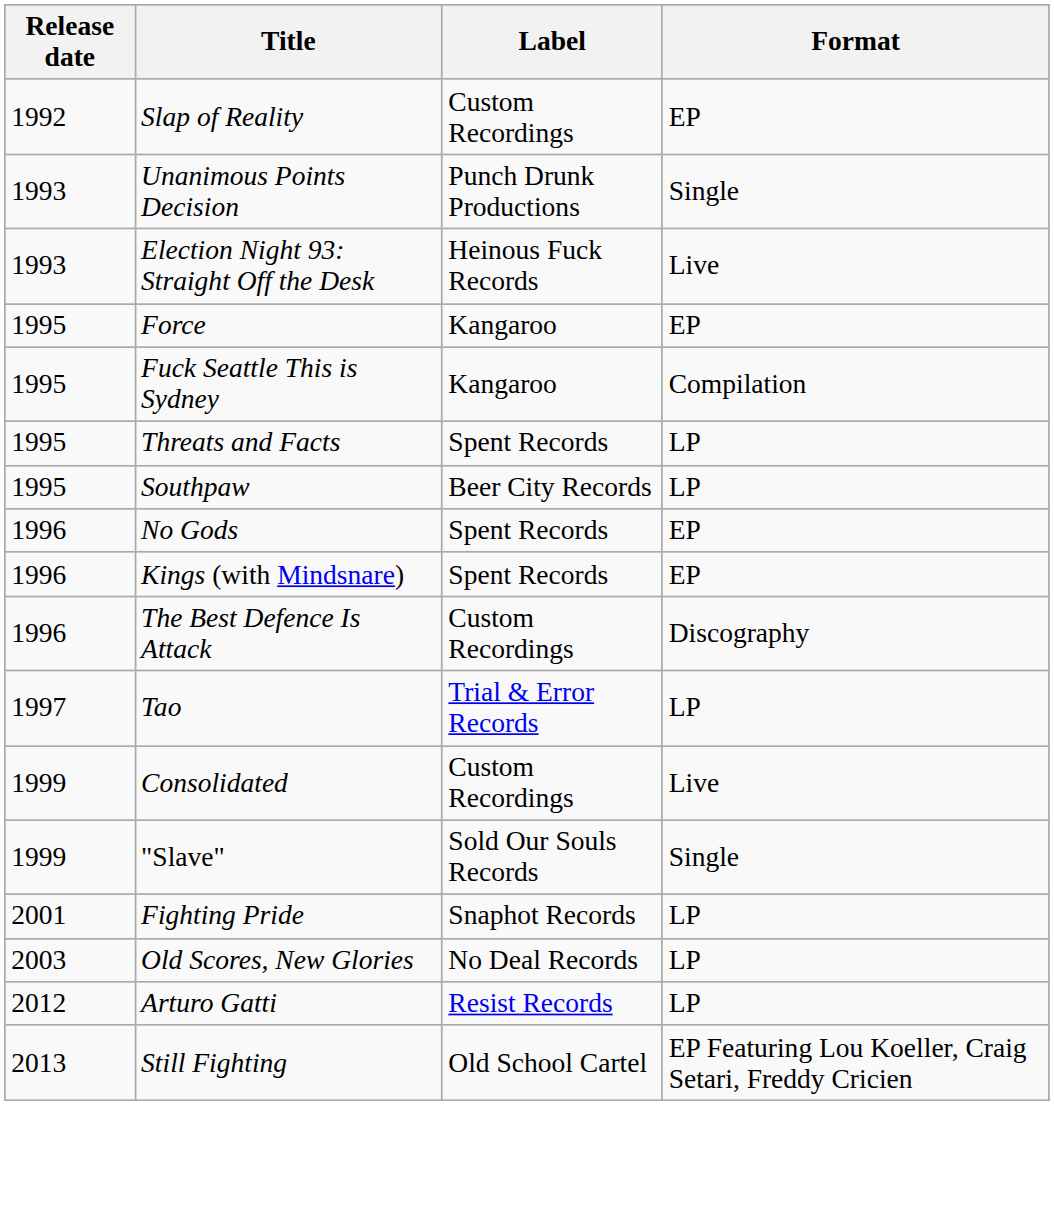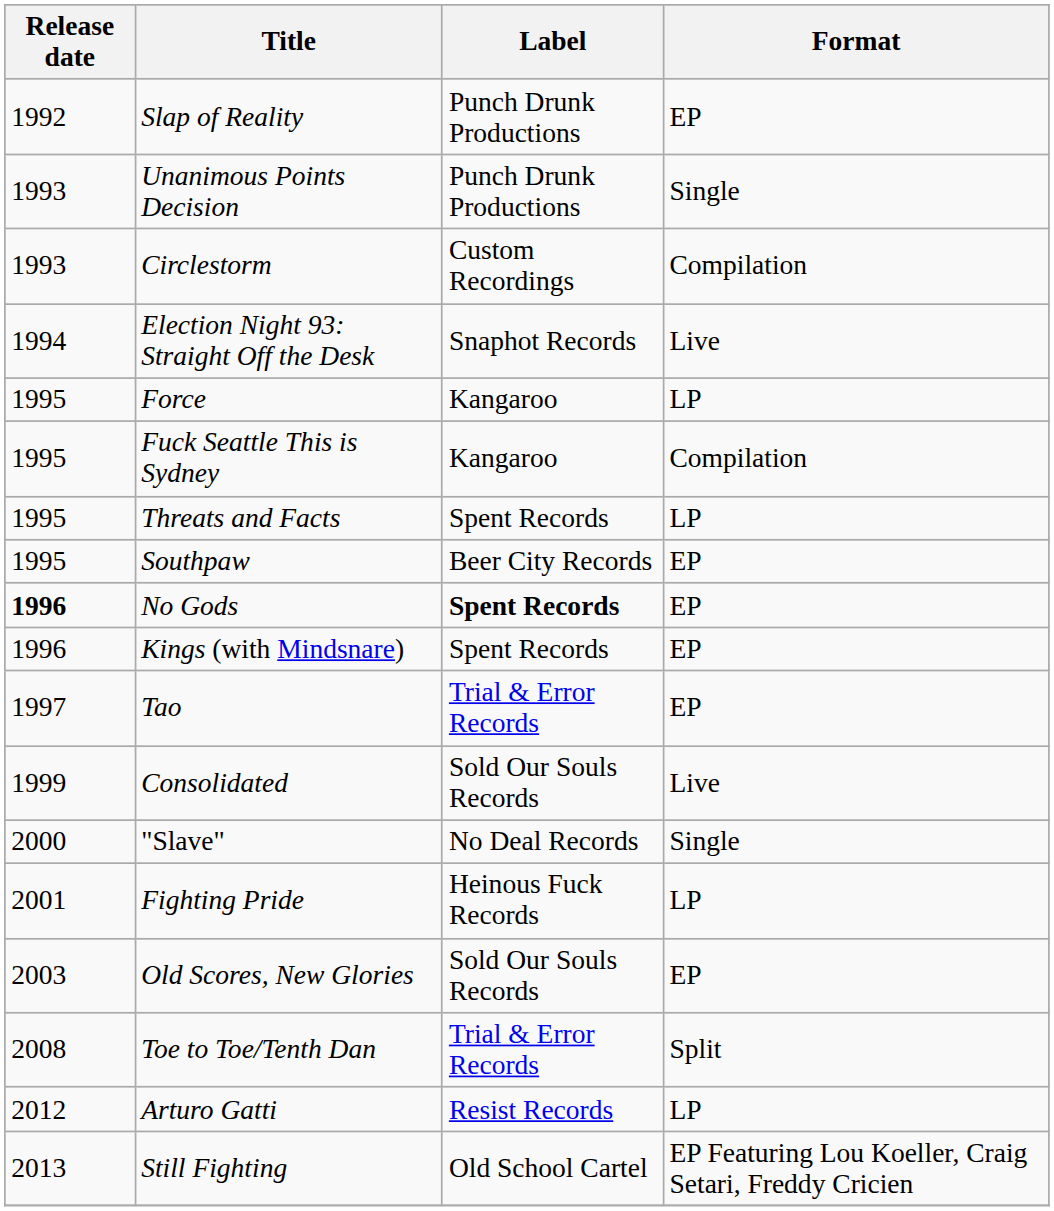 <table class="wikitable">
 <tr>
 <th>Release date</th>
 <th>Title</th>
 <th>Label</th>
 <th>Format</th>
 </tr>
 <tr>
 <td>1992</td>
 <td><em>Slap of Reality</em></td>
-<td>Custom Recordings</td>
+<td>Punch Drunk Productions</td>
 <td>EP</td>
 </tr>
 <tr>
 <td>1993</td>
 <td><em>Unanimous Points Decision</em></td>
 <td>Punch Drunk Productions</td>
 <td>Single</td>
 </tr>
 <tr>
 <td>1993</td>
+<td><em>Circlestorm</em></td>
+<td>Custom Recordings</td>
+<td>Compilation</td>
+</tr>
+<tr>
+<td>1994</td>
 <td><em>Election Night 93: Straight Off the Desk</em></td>
-<td>Heinous Fuck Records</td>
+<td>Snaphot Records</td>
 <td>Live</td>
 </tr>
 <tr>
 <td>1995</td>
 <td><em>Force</em></td>
 <td>Kangaroo</td>
-<td>EP</td>
+<td>LP</td>
 </tr>
 <tr>
 <td>1995</td>
 <td><em>Fuck Seattle This is Sydney</em></td>
 <td>Kangaroo</td>
 <td>Compilation</td>
 </tr>
 <tr>
 <td>1995</td>
 <td><em>Threats and Facts</em></td>
 <td>Spent Records</td>
 <td>LP</td>
 </tr>
 <tr>
 <td>1995</td>
 <td><em>Southpaw</em></td>
 <td>Beer City Records</td>
-<td>LP</td>
+<td>EP</td>
 </tr>
 <tr>
-<td>1996</td>
+<td><strong>1996</strong></td>
 <td><em>No Gods</em></td>
-<td>Spent Records</td>
+<td><strong>Spent Records</strong></td>
 <td>EP</td>
 </tr>
 <tr>
 <td>1996</td>
 <td><em>Kings</em> (with <a href='#'>Mindsnare</a>)</td>
 <td>Spent Records</td>
 <td>EP</td>
 </tr>
 <tr>
-<td>1996</td>
-<td><em>The Best Defence Is Attack</em></td>
-<td>Custom Recordings</td>
-<td>Discography</td>
-</tr>
-<tr>
 <td>1997</td>
 <td><em>Tao</em></td>
 <td><a href='#'>Trial & Error Records</a></td>
-<td>LP</td>
+<td>EP</td>
 </tr>
 <tr>
 <td>1999</td>
 <td><em>Consolidated</em></td>
-<td>Custom Recordings</td>
+<td>Sold Our Souls Records</td>
 <td>Live</td>
 </tr>
 <tr>
-<td>1999</td>
+<td>2000</td>
 <td>"Slave"</td>
-<td>Sold Our Souls Records</td>
+<td>No Deal Records</td>
 <td>Single</td>
 </tr>
 <tr>
 <td>2001</td>
 <td><em>Fighting Pride</em></td>
-<td>Snaphot Records</td>
+<td>Heinous Fuck Records</td>
 <td>LP</td>
 </tr>
 <tr>
 <td>2003</td>
 <td><em>Old Scores, New Glories</em></td>
-<td>No Deal Records</td>
-<td>LP</td>
+<td>Sold Our Souls Records</td>
+<td>EP</td>
+</tr>
+<tr>
+<td>2008</td>
+<td><em>Toe to Toe/Tenth Dan</em></td>
+<td><a href='#'>Trial & Error Records</a></td>
+<td>Split</td>
 </tr>
 <tr>
 <td>2012</td>
 <td><em>Arturo Gatti</em></td>
 <td><a href='#'>Resist Records</a></td>
 <td>LP</td>
 </tr>
 <tr>
 <td>2013</td>
 <td><em>Still Fighting</em></td>
 <td>Old School Cartel</td>
 <td>EP Featuring Lou Koeller, Craig Setari, Freddy Cricien</td>
 </tr>
 <tr>
 </tr>
 </table>
